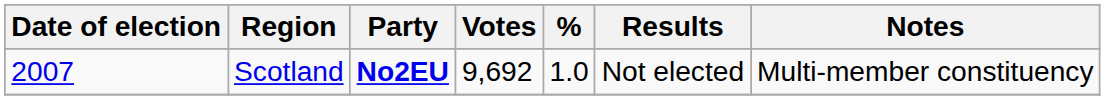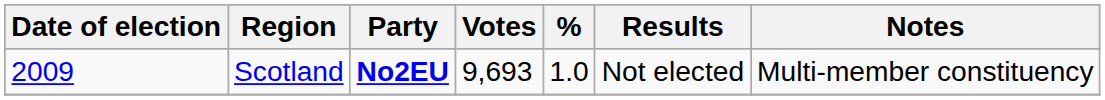 <table class="wikitable">
 <tr>
 <th>Date of election</th>
 <th>Region</th>
 <th>Party</th>
 <th>Votes</th>
 <th>%</th>
 <th>Results</th>
 <th>Notes</th>
 </tr>
 <tr>
-<td><a href='#'>2007</a></td>
+<td><a href='#'>2009</a></td>
 <td><a href='#'>Scotland</a></td>
 <td><strong><a href='#'>No2EU</a></strong></td>
-<td>9,692</td>
+<td>9,693</td>
 <td>1.0</td>
 <td>Not elected</td>
 <td>Multi-member constituency</td>
 </tr>
 <tr>
 </tr>
 </table>
